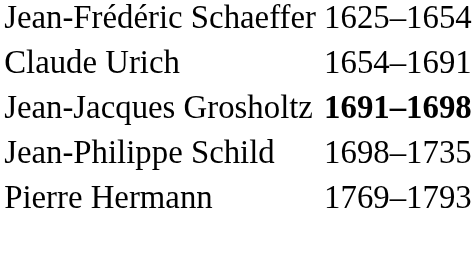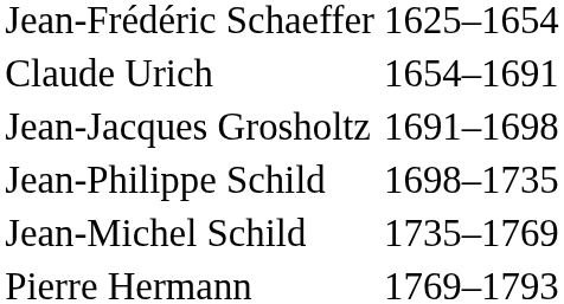 <table>
 <tr>
 <td>Jean-Frédéric Schaeffer</td>
 <td>1625–1654</td>
 </tr>
 <tr>
 <td>Claude Urich</td>
 <td>1654–1691</td>
 </tr>
 <tr>
 <td>Jean-Jacques Grosholtz</td>
-<td><strong>1691–1698</strong></td>
+<td>1691–1698</td>
 </tr>
 <tr>
 <td>Jean-Philippe Schild</td>
 <td>1698–1735</td>
 </tr>
 <tr>
+<td>Jean-Michel Schild</td>
+<td>1735–1769</td>
+</tr>
+<tr>
 <td>Pierre Hermann</td>
 <td>1769–1793</td>
 </tr>
 </table>
